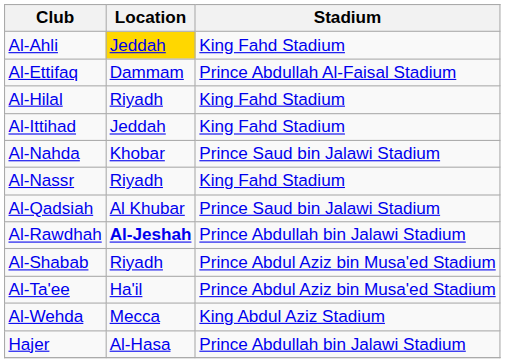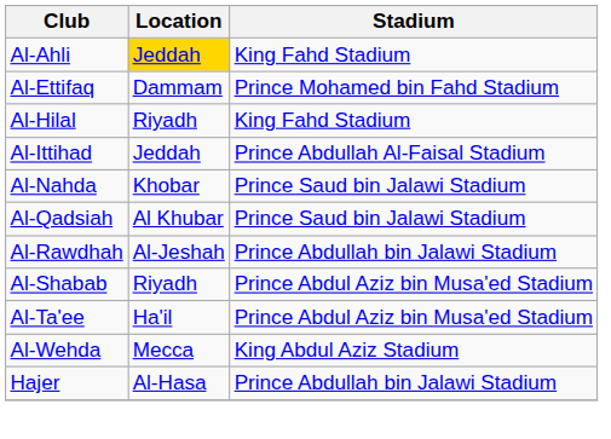 <table class="wikitable sortable">
 <tr>
 <th>Club</th>
 <th>Location</th>
 <th>Stadium</th>
 </tr>
 <tr>
 <td><a href='#'>Al-Ahli</a></td>
 <td style="background: gold;"><a href='#'>Jeddah</a></td>
 <td><a href='#'>King Fahd Stadium</a></td>
 </tr>
 <tr>
 <td><a href='#'>Al-Ettifaq</a></td>
 <td><a href='#'>Dammam</a></td>
-<td><a href='#'>Prince Abdullah Al-Faisal Stadium</a></td>
+<td><a href='#'>Prince Mohamed bin Fahd Stadium</a></td>
 </tr>
 <tr>
 <td><a href='#'>Al-Hilal</a></td>
 <td><a href='#'>Riyadh</a></td>
 <td><a href='#'>King Fahd Stadium</a></td>
 </tr>
 <tr>
 <td><a href='#'>Al-Ittihad</a></td>
 <td><a href='#'>Jeddah</a></td>
-<td><a href='#'>King Fahd Stadium</a></td>
+<td><a href='#'>Prince Abdullah Al-Faisal Stadium</a></td>
 </tr>
 <tr>
 <td><a href='#'>Al-Nahda</a></td>
 <td><a href='#'>Khobar</a></td>
 <td><a href='#'>Prince Saud bin Jalawi Stadium</a></td>
-</tr>
-<tr>
-<td><a href='#'>Al-Nassr</a></td>
-<td><a href='#'>Riyadh</a></td>
-<td><a href='#'>King Fahd Stadium</a></td>
 </tr>
 <tr>
 <td><a href='#'>Al-Qadsiah</a></td>
 <td><a href='#'>Al Khubar</a></td>
 <td><a href='#'>Prince Saud bin Jalawi Stadium</a></td>
 </tr>
 <tr>
 <td><a href='#'>Al-Rawdhah</a></td>
-<td><strong><a href='#'>Al-Jeshah</a></strong></td>
+<td><a href='#'>Al-Jeshah</a></td>
 <td><a href='#'>Prince Abdullah bin Jalawi Stadium</a></td>
 </tr>
 <tr>
 <td><a href='#'>Al-Shabab</a></td>
 <td><a href='#'>Riyadh</a></td>
 <td><a href='#'>Prince Abdul Aziz bin Musa'ed Stadium</a></td>
 </tr>
 <tr>
 <td><a href='#'>Al-Ta'ee</a></td>
 <td><a href='#'>Ha'il</a></td>
 <td><a href='#'>Prince Abdul Aziz bin Musa'ed Stadium</a></td>
 </tr>
 <tr>
 <td><a href='#'>Al-Wehda</a></td>
 <td><a href='#'>Mecca</a></td>
 <td><a href='#'>King Abdul Aziz Stadium</a></td>
 </tr>
 <tr>
 <td><a href='#'>Hajer</a></td>
 <td><a href='#'>Al-Hasa</a></td>
 <td><a href='#'>Prince Abdullah bin Jalawi Stadium</a></td>
 </tr>
 <tr>
 </tr>
 </table>
